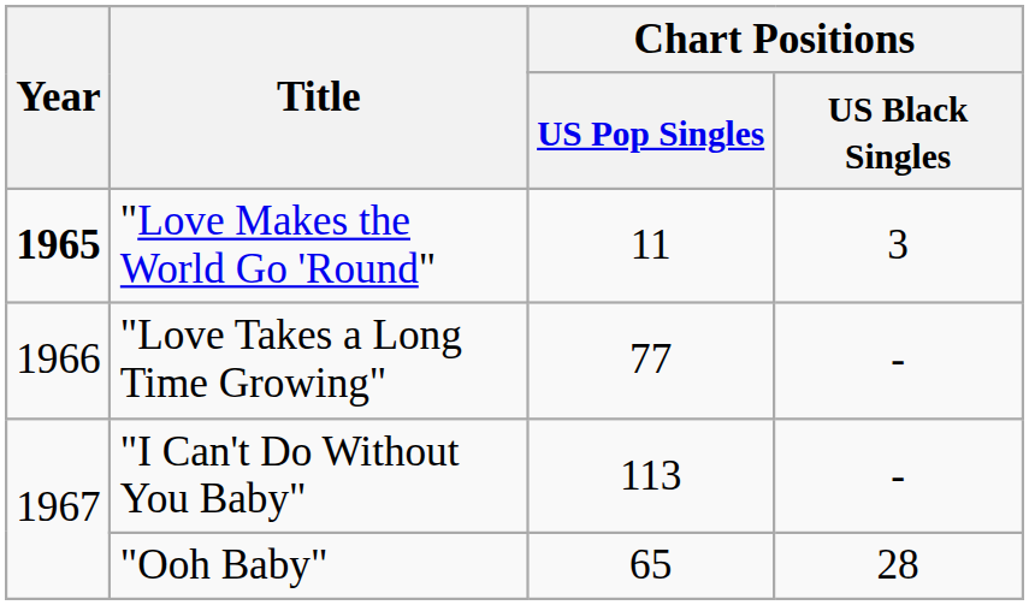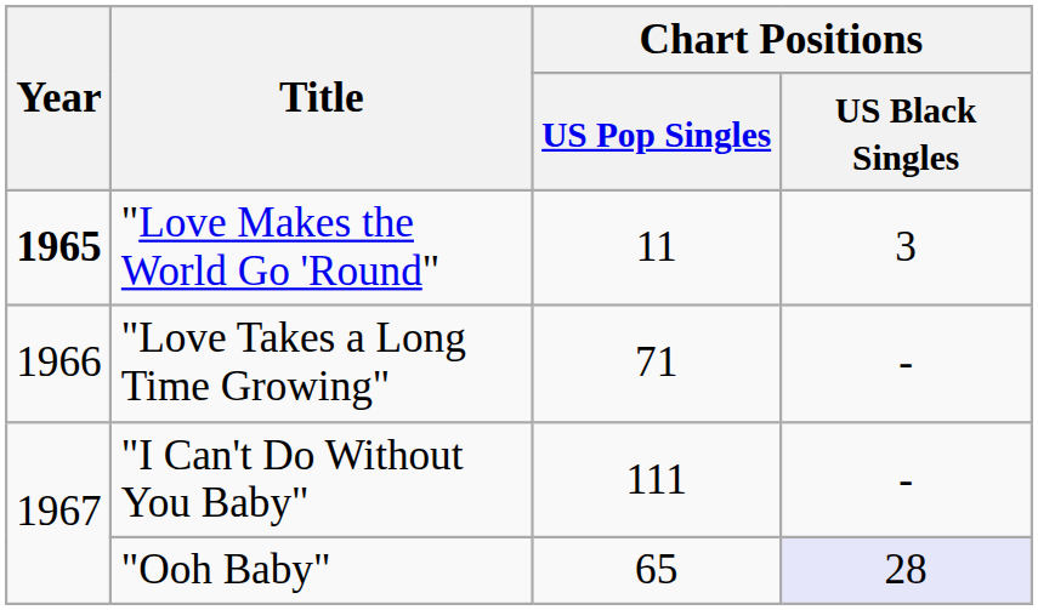 <table class="wikitable" style="margin:left;">
 <tr>
 <th width="28" rowspan="2">Year</th>
 <th width="150" rowspan="2">Title</th>
 <th colspan="2">Chart Positions</th>
 </tr>
 <tr>
 <th width="86"><small><a href='#'>US Pop Singles</a></small></th>
 <th width="86"><small>US Black Singles</small></th>
 </tr>
 <tr>
 <td><strong>1965</strong></td>
 <td>"<a href='#'>Love Makes the World Go 'Round</a>"</td>
 <td align="center">11</td>
 <td align="center">3</td>
 </tr>
 <tr>
 <td>1966</td>
 <td>"Love Takes a Long Time Growing"</td>
-<td align="center">77</td>
+<td align="center">71</td>
 <td align="center">-</td>
 </tr>
 <tr>
 <td rowspan="2">1967</td>
 <td>"I Can't Do Without You Baby"</td>
-<td align="center">113<br></td>
+<td align="center">111<br></td>
 <td align="center">-</td>
 </tr>
 <tr>
 <td>"Ooh Baby"</td>
 <td align="center">65</td>
-<td align="center">28</td>
+<td align="center" style="background: lavender;">28</td>
 </tr>
 </table>
